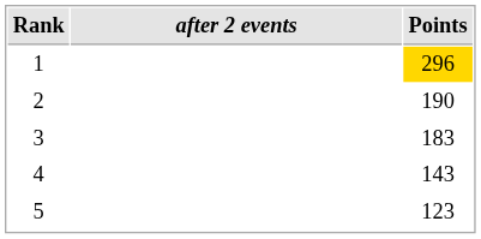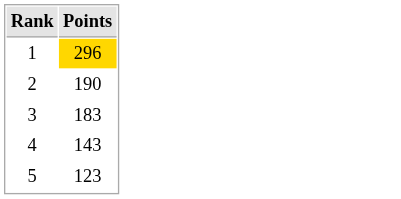 <table cellspacing="1" cellpadding="3" style="border:1px solid #aaa; font-size:86%;">
 <tr style="background:#e4e4e4;">
 <th style="border-bottom:1px solid #AAAAAA" width=10>Rank</th>
-<th style="border-bottom:1px solid #AAAAAA" width=200><em>after 2 events</em></th>
 <th style="border-bottom:1px solid #AAAAAA" width=20>Points</th>
 </tr>
 <tr>
 <td align=center>1</td>
-<td></td>
 <td align=center style="background: gold;">296</td>
 </tr>
 <tr>
 <td align=center>2</td>
-<td></td>
 <td align=center>190</td>
 </tr>
 <tr>
 <td align=center>3</td>
-<td></td>
 <td align=center>183</td>
 </tr>
 <tr>
 <td align=center>4</td>
-<td></td>
 <td align=center>143</td>
 </tr>
 <tr>
 <td align=center>5</td>
-<td></td>
 <td align=center>123</td>
 </tr>
 </table>
